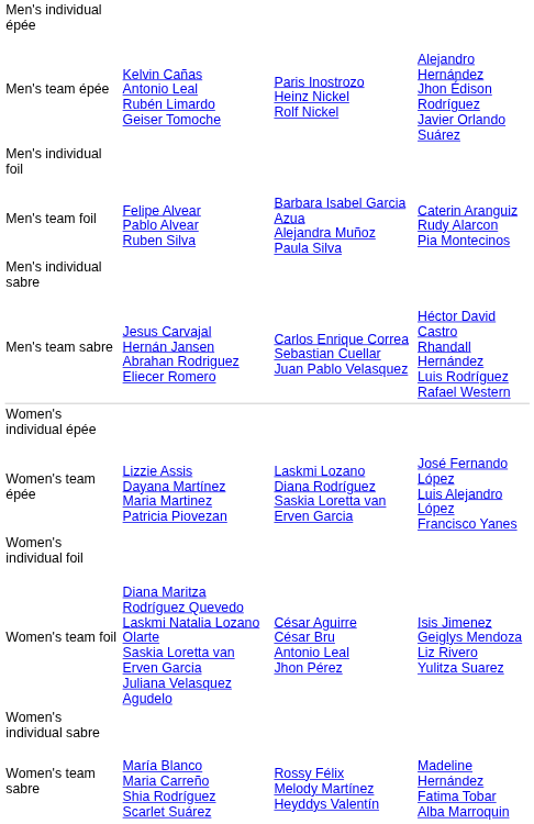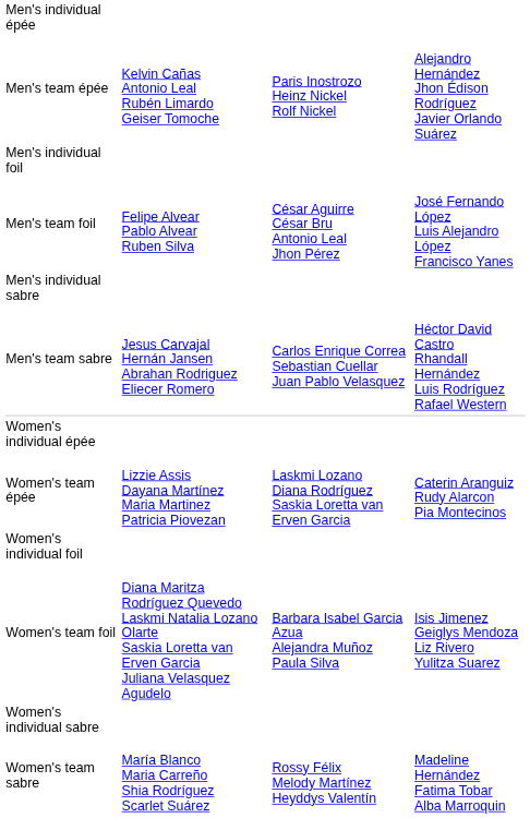 <table>
 <tr>
 <td rowspan=2>Men's individual épée</td>
 <td rowspan=2></td>
 <td rowspan=2></td>
 <td></td>
 </tr>
 <tr>
 <td></td>
 </tr>
 <tr>
 <td>Men's team épée</td>
 <td><br><a href='#'>Kelvin Cañas</a><br><a href='#'>Antonio Leal</a><br><a href='#'>Rubén Limardo</a><br><a href='#'>Geiser Tomoche</a></td>
 <td><br><a href='#'>Paris Inostrozo</a><br><a href='#'>Heinz Nickel</a><br><a href='#'>Rolf Nickel</a></td>
 <td><br><a href='#'>Alejandro Hernández</a><br><a href='#'>Jhon Édison Rodríguez</a><br><a href='#'>Javier Orlando Suárez</a></td>
 </tr>
 <tr>
 <td rowspan=2>Men's individual foil</td>
 <td rowspan=2></td>
 <td rowspan=2></td>
 <td></td>
 </tr>
 <tr>
 <td></td>
 </tr>
 <tr>
 <td>Men's team foil</td>
 <td><br><a href='#'>Felipe Alvear</a><br><a href='#'>Pablo Alvear</a><br><a href='#'>Ruben Silva</a></td>
-<td><br><a href='#'>Barbara Isabel Garcia Azua</a><br><a href='#'>Alejandra Muñoz</a><br><a href='#'>Paula Silva</a></td>
-<td><br><a href='#'>Caterin Aranguiz</a><br><a href='#'>Rudy Alarcon</a><br><a href='#'>Pia Montecinos</a></td>
+<td><br><a href='#'>César Aguirre</a><br><a href='#'>César Bru</a><br><a href='#'>Antonio Leal</a><br><a href='#'>Jhon Pérez</a></td>
+<td><br><a href='#'>José Fernando López</a><br><a href='#'>Luis Alejandro López</a><br><a href='#'>Francisco Yanes</a></td>
 </tr>
 <tr>
 <td rowspan=2>Men's individual sabre</td>
 <td rowspan=2></td>
 <td rowspan=2></td>
 <td></td>
 </tr>
 <tr>
 <td></td>
 </tr>
 <tr>
 <td>Men's team sabre</td>
 <td><br><a href='#'>Jesus Carvajal</a><br><a href='#'>Hernán Jansen</a><br><a href='#'>Abrahan Rodriguez</a><br><a href='#'>Eliecer Romero</a></td>
 <td><br><a href='#'>Carlos Enrique Correa</a><br><a href='#'>Sebastian Cuellar</a><br><a href='#'>Juan Pablo Velasquez</a></td>
 <td><br><a href='#'>Héctor David Castro</a><br><a href='#'>Rhandall Hernández</a><br><a href='#'>Luis Rodríguez</a><br><a href='#'>Rafael Western</a></td>
 </tr>
 <tr bgcolor=#DDDDDD>
 <td colspan=7></td>
 </tr>
 <tr>
 <td rowspan=2>Women's individual épée</td>
 <td rowspan=2></td>
 <td rowspan=2></td>
 <td></td>
 </tr>
 <tr>
 <td></td>
 </tr>
 <tr>
 <td>Women's team épée</td>
 <td><br><a href='#'>Lizzie Assis</a><br><a href='#'>Dayana Martínez</a><br><a href='#'>Maria Martinez</a><br><a href='#'>Patricia Piovezan</a></td>
 <td><br><a href='#'>Laskmi Lozano</a><br><a href='#'>Diana Rodríguez</a><br><a href='#'>Saskia Loretta van Erven Garcia</a></td>
-<td><br><a href='#'>José Fernando López</a><br><a href='#'>Luis Alejandro López</a><br><a href='#'>Francisco Yanes</a></td>
+<td><br><a href='#'>Caterin Aranguiz</a><br><a href='#'>Rudy Alarcon</a><br><a href='#'>Pia Montecinos</a></td>
 </tr>
 <tr>
 <td rowspan=2>Women's individual foil</td>
 <td rowspan=2></td>
 <td rowspan=2></td>
 <td></td>
 </tr>
 <tr>
 <td></td>
 </tr>
 <tr>
 <td>Women's team foil</td>
 <td><br><a href='#'>Diana Maritza Rodríguez Quevedo</a><br><a href='#'>Laskmi Natalia Lozano Olarte</a><br><a href='#'>Saskia Loretta van Erven Garcia</a><br><a href='#'>Juliana Velasquez Agudelo</a></td>
-<td><br><a href='#'>César Aguirre</a><br><a href='#'>César Bru</a><br><a href='#'>Antonio Leal</a><br><a href='#'>Jhon Pérez</a></td>
+<td><br><a href='#'>Barbara Isabel Garcia Azua</a><br><a href='#'>Alejandra Muñoz</a><br><a href='#'>Paula Silva</a></td>
 <td><br><a href='#'>Isis Jimenez</a><br><a href='#'>Geiglys Mendoza</a><br><a href='#'>Liz Rivero</a><br><a href='#'>Yulitza Suarez</a></td>
 </tr>
 <tr>
 <td rowspan=2>Women's individual sabre</td>
 <td rowspan=2></td>
 <td rowspan=2></td>
 <td></td>
 </tr>
 <tr>
 <td></td>
 </tr>
 <tr>
 <td>Women's team sabre</td>
 <td><br><a href='#'>María Blanco</a><br><a href='#'>Maria Carreño</a><br><a href='#'>Shia Rodríguez</a><br><a href='#'>Scarlet Suárez</a></td>
 <td><br><a href='#'>Rossy Félix</a><br><a href='#'>Melody Martínez</a><br><a href='#'>Heyddys Valentín</a></td>
 <td><br><a href='#'>Madeline Hernández</a><br><a href='#'>Fatima Tobar</a><br><a href='#'>Alba Marroquin</a></td>
 </tr>
 </table>
